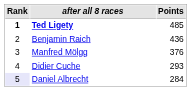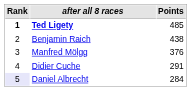 <table cellspacing="1" cellpadding="3" style="border:1px solid #AAAAAA;font-size:86%">
 <tr bgcolor="#E4E4E4">
 <th style="border-bottom:1px solid #AAAAAA" width=10>Rank</th>
 <th style="border-bottom:1px solid #AAAAAA" width=200><strong><em>after all 8 races</em></strong></th>
 <th style="border-bottom:1px solid #AAAAAA" width=20>Points</th>
 </tr>
 <tr>
 <td align="center"><strong>1</strong></td>
 <td> <strong><a href='#'>Ted Ligety</a> </strong></td>
 <td align="right">485</td>
 </tr>
 <tr>
 <td align="center">2</td>
 <td> <a href='#'>Benjamin Raich</a></td>
-<td align="right">436</td>
+<td align="right">438</td>
 </tr>
 <tr>
 <td align="center">3</td>
 <td> <a href='#'>Manfred Mölgg</a></td>
 <td align="right">376</td>
 </tr>
 <tr>
 <td align="center">4</td>
 <td> <a href='#'>Didier Cuche</a></td>
-<td align="right">293</td>
+<td align="right">291</td>
 </tr>
 <tr>
 <td align="center" style="background: lavender;">5</td>
 <td> <a href='#'>Daniel Albrecht</a></td>
 <td align="right">284</td>
 </tr>
 </table>
